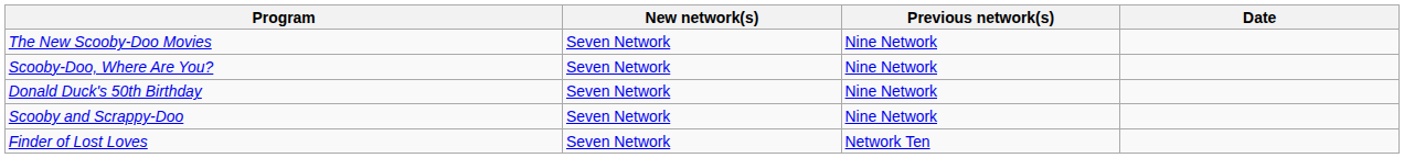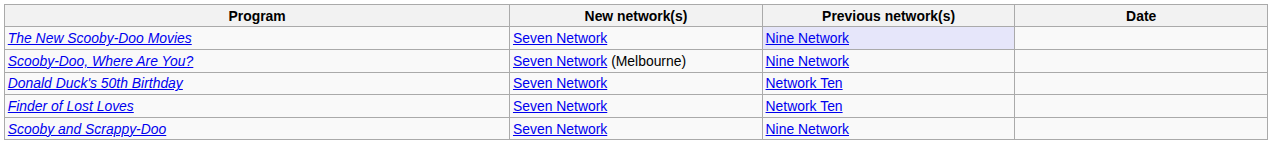 <table class="wikitable sortable" width="100%" style="font-size:87%;">
 <tr bgcolor="#efefef">
 <th width=40%>Program</th>
 <th width=20%>New network(s)</th>
 <th width=20%>Previous network(s)</th>
 <th width=20%>Date</th>
 </tr>
 <tr>
 <td> <em><a href='#'>The New Scooby-Doo Movies</a></em></td>
 <td><a href='#'>Seven Network</a></td>
-<td><a href='#'>Nine Network</a></td>
+<td style="background: lavender;"><a href='#'>Nine Network</a></td>
 <td></td>
 </tr>
 <tr>
 <td> <em><a href='#'>Scooby-Doo, Where Are You?</a></em></td>
-<td><a href='#'>Seven Network</a></td>
+<td><a href='#'>Seven Network</a> (Melbourne)</td>
 <td><a href='#'>Nine Network</a></td>
 <td></td>
 </tr>
 <tr>
 <td> <em><a href='#'>Donald Duck's 50th Birthday</a></em></td>
 <td><a href='#'>Seven Network</a></td>
-<td><a href='#'>Nine Network</a></td>
+<td><a href='#'>Network Ten</a></td>
+<td></td>
+</tr>
+<tr>
+<td> <em><a href='#'>Finder of Lost Loves</a></em></td>
+<td><a href='#'>Seven Network</a></td>
+<td><a href='#'>Network Ten</a></td>
 <td></td>
 </tr>
 <tr>
 <td> <em><a href='#'>Scooby and Scrappy-Doo</a></em></td>
 <td><a href='#'>Seven Network</a></td>
 <td><a href='#'>Nine Network</a></td>
 <td></td>
 </tr>
-<tr>
-<td> <em><a href='#'>Finder of Lost Loves</a></em></td>
-<td><a href='#'>Seven Network</a></td>
-<td><a href='#'>Network Ten</a></td>
-<td></td>
-</tr>
 </table>
